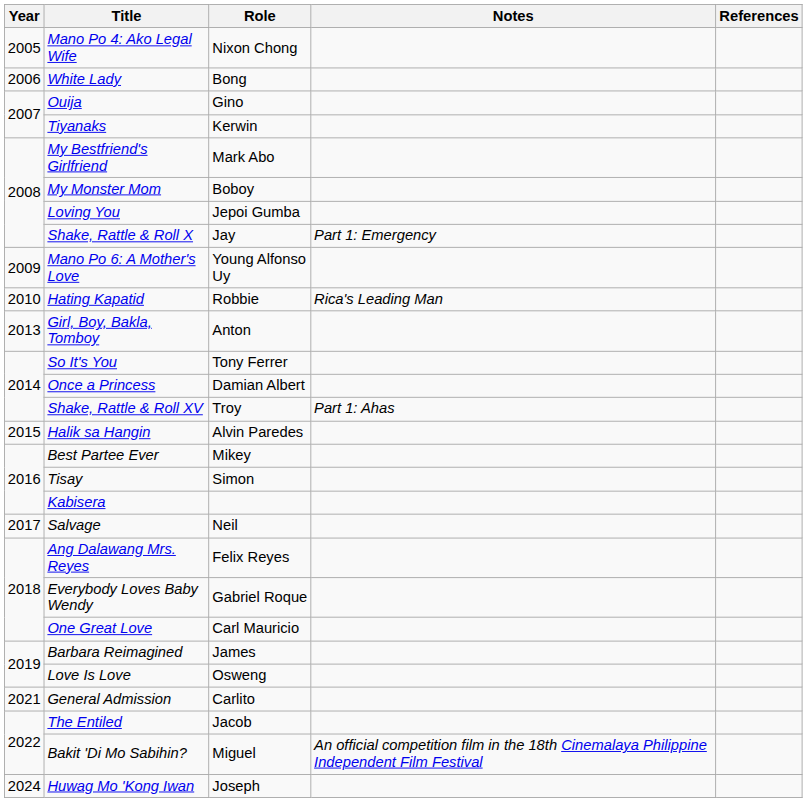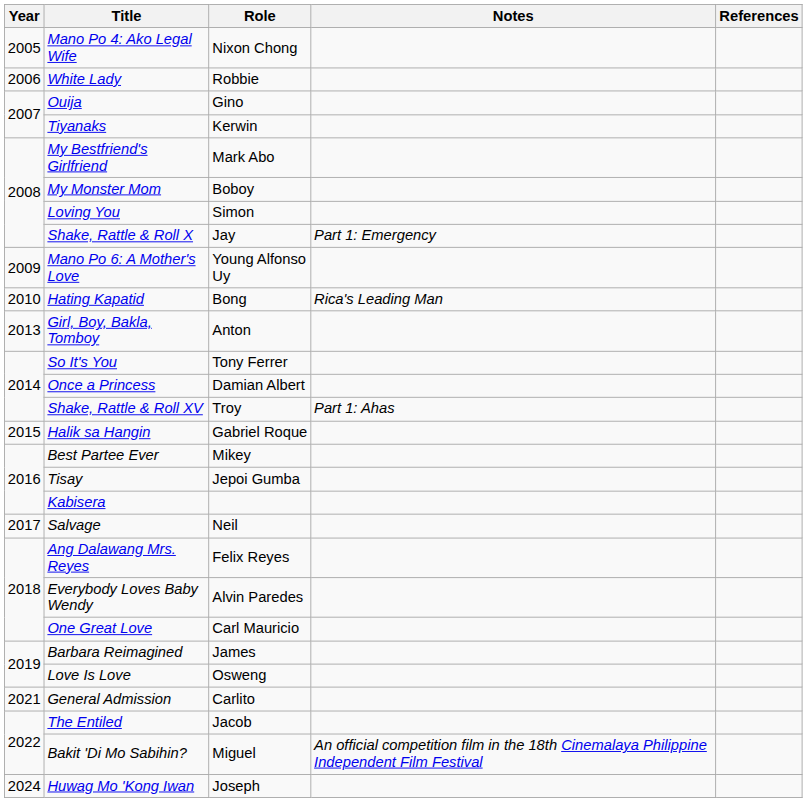 <table class="wikitable">
 <tr>
 <th>Year</th>
 <th>Title</th>
 <th>Role</th>
 <th>Notes</th>
 <th>References</th>
 </tr>
 <tr>
 <td>2005</td>
 <td><em><a href='#'>Mano Po 4: Ako Legal Wife</a></em></td>
 <td>Nixon Chong</td>
 <td></td>
 <td></td>
 </tr>
 <tr>
 <td>2006</td>
 <td><em><a href='#'>White Lady</a></em></td>
-<td>Bong</td>
+<td>Robbie</td>
 <td></td>
 <td></td>
 </tr>
 <tr>
 <td rowspan=2>2007</td>
 <td><em><a href='#'>Ouija</a></em></td>
 <td>Gino</td>
 <td></td>
 <td></td>
 </tr>
 <tr>
 <td><em><a href='#'>Tiyanaks</a></em></td>
 <td>Kerwin</td>
 <td></td>
 <td></td>
 </tr>
 <tr>
 <td rowspan=4>2008</td>
 <td><em><a href='#'>My Bestfriend's Girlfriend</a></em></td>
 <td>Mark Abo</td>
 <td></td>
 <td></td>
 </tr>
 <tr>
 <td><em><a href='#'>My Monster Mom</a></em></td>
 <td>Boboy</td>
 <td></td>
 <td></td>
 </tr>
 <tr>
 <td><em><a href='#'>Loving You</a></em></td>
-<td>Jepoi Gumba</td>
+<td>Simon</td>
 <td></td>
 <td></td>
 </tr>
 <tr>
 <td><em><a href='#'>Shake, Rattle & Roll X</a></em></td>
 <td>Jay</td>
 <td><em>Part 1: Emergency</em></td>
 <td></td>
 </tr>
 <tr>
 <td>2009</td>
 <td><em><a href='#'>Mano Po 6: A Mother's Love</a></em></td>
 <td>Young Alfonso Uy</td>
 <td></td>
 <td></td>
 </tr>
 <tr>
 <td>2010</td>
 <td><em><a href='#'>Hating Kapatid</a></em></td>
-<td>Robbie</td>
+<td>Bong</td>
 <td><em>Rica's Leading Man</em></td>
 <td></td>
 </tr>
 <tr>
 <td>2013</td>
 <td><em><a href='#'>Girl, Boy, Bakla, Tomboy</a></em></td>
 <td>Anton</td>
 <td></td>
 <td></td>
 </tr>
 <tr>
 <td rowspan=3>2014</td>
 <td><em><a href='#'>So It's You</a></em></td>
 <td>Tony Ferrer</td>
 <td></td>
 <td></td>
 </tr>
 <tr>
 <td><em><a href='#'>Once a Princess</a></em></td>
 <td>Damian Albert</td>
 <td></td>
 <td></td>
 </tr>
 <tr>
 <td><em><a href='#'>Shake, Rattle & Roll XV</a></em></td>
 <td>Troy</td>
 <td><em>Part 1: Ahas</em></td>
 <td></td>
 </tr>
 <tr>
 <td>2015</td>
 <td><em><a href='#'>Halik sa Hangin</a></em></td>
-<td>Alvin Paredes</td>
+<td>Gabriel Roque</td>
 <td></td>
 <td></td>
 </tr>
 <tr>
 <td rowspan="3">2016</td>
 <td><em>Best Partee Ever</em></td>
 <td>Mikey</td>
 <td></td>
 <td></td>
 </tr>
 <tr>
 <td><em>Tisay</em></td>
-<td>Simon</td>
+<td>Jepoi Gumba</td>
 <td></td>
 <td></td>
 </tr>
 <tr>
 <td><em><a href='#'>Kabisera</a></em></td>
 <td></td>
 <td></td>
 <td></td>
 </tr>
 <tr>
 <td>2017</td>
 <td><em>Salvage</em></td>
 <td>Neil</td>
 <td></td>
 <td></td>
 </tr>
 <tr>
 <td rowspan="3">2018</td>
 <td><em><a href='#'>Ang Dalawang Mrs. Reyes</a></em></td>
 <td>Felix Reyes</td>
 <td></td>
 <td></td>
 </tr>
 <tr>
 <td><em>Everybody Loves Baby Wendy</em></td>
-<td>Gabriel Roque</td>
+<td>Alvin Paredes</td>
 <td></td>
 <td></td>
 </tr>
 <tr>
 <td><em><a href='#'>One Great Love</a></em></td>
 <td>Carl Mauricio</td>
 <td></td>
 <td></td>
 </tr>
 <tr>
 <td rowspan="2">2019</td>
 <td><em>Barbara Reimagined</em></td>
 <td>James</td>
 <td></td>
 <td></td>
 </tr>
 <tr>
 <td><em>Love Is Love</em></td>
 <td>Osweng</td>
 <td></td>
 <td></td>
 </tr>
 <tr>
 <td>2021</td>
 <td><em>General Admission</em></td>
 <td>Carlito</td>
 <td></td>
 <td></td>
 </tr>
 <tr>
 <td rowspan="2">2022</td>
 <td><em><a href='#'>The Entiled</a></em></td>
 <td>Jacob</td>
 <td></td>
 <td></td>
 </tr>
 <tr>
 <td><em>Bakit 'Di Mo Sabihin?</em></td>
 <td>Miguel</td>
 <td><em>An official competition film in the 18th <a href='#'>Cinemalaya Philippine Independent Film Festival</a></em></td>
 <td></td>
 </tr>
 <tr>
 <td>2024</td>
 <td><em><a href='#'>Huwag Mo 'Kong Iwan</a></em></td>
 <td>Joseph</td>
 <td></td>
 <td></td>
 </tr>
 </table>
